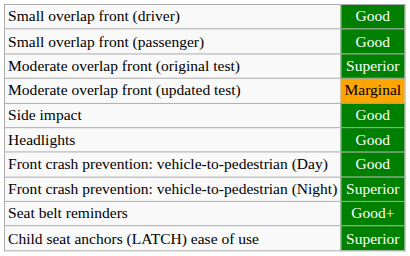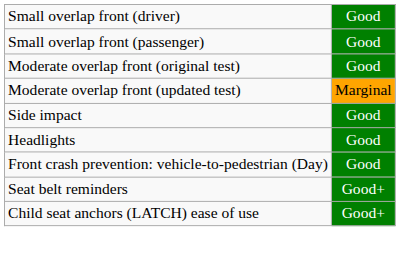 <table class="wikitable">
 <tr>
 <td>Small overlap front (driver)</td>
 <td colspan="1" style="text-align:center;color:white;background:green">Good</td>
 </tr>
 <tr>
 <td>Small overlap front (passenger)</td>
 <td colspan="1" style="text-align:center;color:white;background:green">Good</td>
 </tr>
 <tr>
 <td>Moderate overlap front (original test)</td>
-<td colspan="1" style="text-align:center;color:white;background:green">Superior</td>
+<td colspan="1" style="text-align:center;color:white;background:green">Good</td>
 </tr>
 <tr>
 <td>Moderate overlap front (updated test)</td>
 <td colspan="1" style="text-align:center;color:black;background:orange">Marginal</td>
 </tr>
 <tr>
 <td>Side impact</td>
 <td colspan="1" style="text-align:center;color:white;background:green">Good</td>
 </tr>
 <tr>
 <td>Headlights</td>
 <td colspan="1" style="text-align:center;color:white;background:green">Good</td>
 </tr>
 <tr>
 <td>Front crash prevention: vehicle-to-pedestrian (Day)</td>
 <td colspan="1" style="text-align:center;color:white;background:green">Good</td>
 </tr>
 <tr>
-<td>Front crash prevention: vehicle-to-pedestrian (Night)</td>
-<td colspan="1" style="text-align:center;color:white;background:green">Superior</td>
-</tr>
-<tr>
 <td>Seat belt reminders</td>
 <td colspan="1" style="text-align:center;color:white;background:green">Good+</td>
 </tr>
 <tr>
 <td>Child seat anchors (LATCH) ease of use</td>
-<td colspan="1" style="text-align:center;color:white;background:green">Superior</td>
+<td colspan="1" style="text-align:center;color:white;background:green">Good+</td>
 </tr>
 </table>
